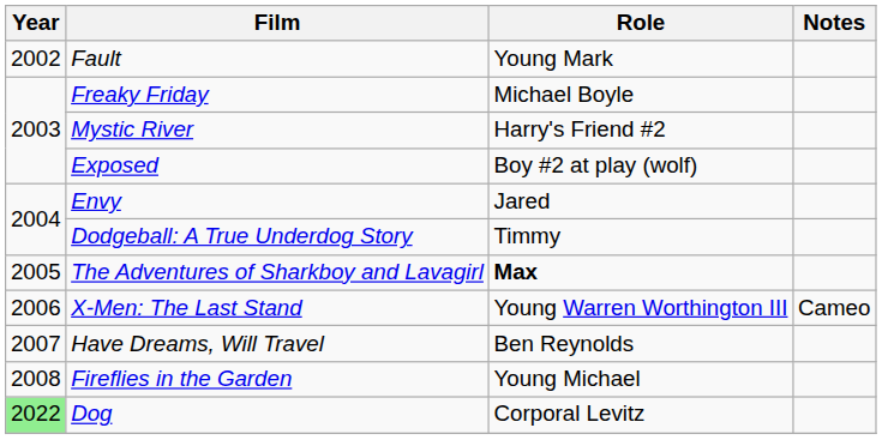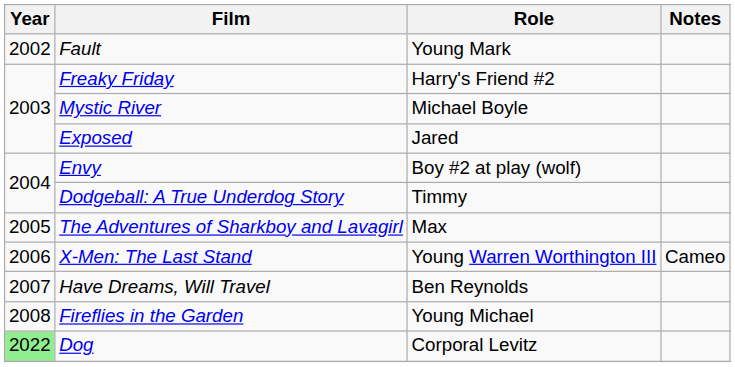 <table class="wikitable">
 <tr>
 <th>Year</th>
 <th>Film</th>
 <th>Role</th>
 <th>Notes</th>
 </tr>
 <tr>
 <td>2002</td>
 <td><em>Fault</em></td>
 <td>Young Mark</td>
 <td></td>
 </tr>
 <tr>
 <td rowspan="3">2003</td>
 <td><em><a href='#'>Freaky Friday</a></em></td>
+<td>Harry's Friend #2</td>
+<td></td>
+</tr>
+<tr>
+<td><em><a href='#'>Mystic River</a></em></td>
 <td>Michael Boyle</td>
 <td></td>
 </tr>
 <tr>
-<td><em><a href='#'>Mystic River</a></em></td>
-<td>Harry's Friend #2</td>
-<td></td>
-</tr>
-<tr>
 <td><em><a href='#'>Exposed</a></em></td>
-<td>Boy #2 at play (wolf)</td>
+<td>Jared</td>
 <td></td>
 </tr>
 <tr>
 <td rowspan="2">2004</td>
 <td><em><a href='#'>Envy</a></em></td>
-<td>Jared</td>
+<td>Boy #2 at play (wolf)</td>
 <td></td>
 </tr>
 <tr>
 <td><em><a href='#'>Dodgeball: A True Underdog Story</a></em></td>
 <td>Timmy</td>
 <td></td>
 </tr>
 <tr>
 <td>2005</td>
 <td><em><a href='#'>The Adventures of Sharkboy and Lavagirl</a></em></td>
-<td><strong>Max</strong></td>
+<td>Max</td>
 <td></td>
 </tr>
 <tr>
 <td>2006</td>
 <td><em><a href='#'>X-Men: The Last Stand</a></em></td>
 <td>Young <a href='#'>Warren Worthington III</a></td>
 <td>Cameo</td>
 </tr>
 <tr>
 <td>2007</td>
 <td><em>Have Dreams, Will Travel</em></td>
 <td>Ben Reynolds</td>
 <td></td>
 </tr>
 <tr>
 <td>2008</td>
 <td><em><a href='#'>Fireflies in the Garden</a></em></td>
 <td>Young Michael</td>
 <td></td>
 </tr>
 <tr>
 <td style="background: lightgreen;">2022</td>
 <td><em><a href='#'>Dog</a></em></td>
 <td>Corporal Levitz</td>
 <td></td>
 </tr>
 <tr>
 </tr>
 </table>
